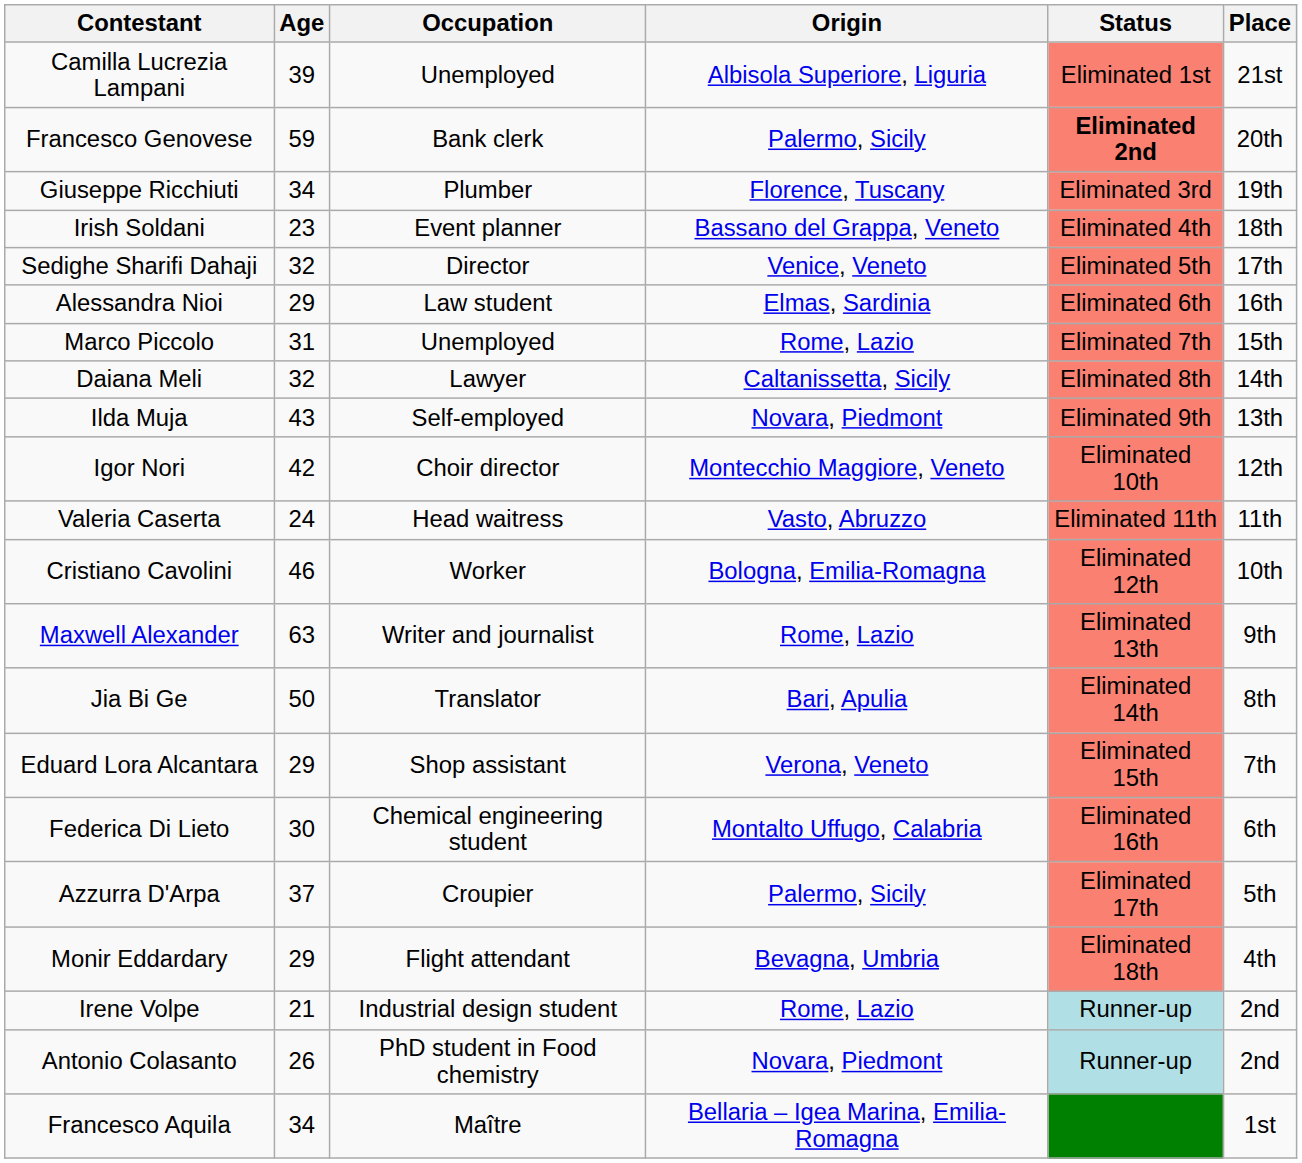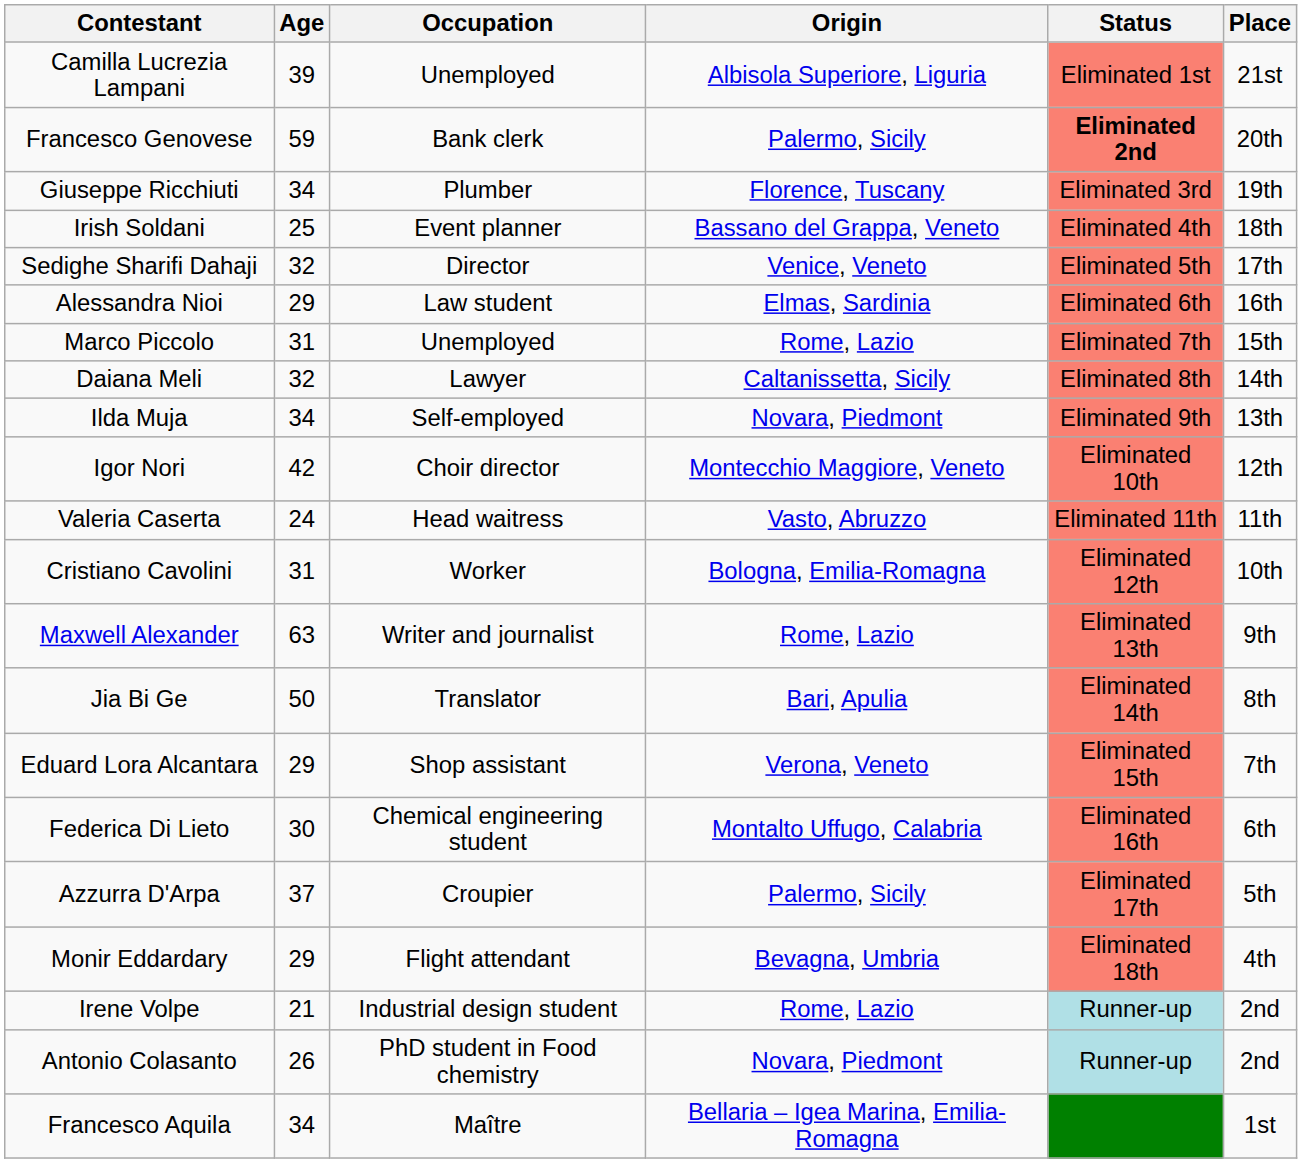 <table class="wikitable" style="text-align: center;">
 <tr>
 <th>Contestant</th>
 <th>Age</th>
 <th>Occupation</th>
 <th>Origin</th>
 <th>Status</th>
 <th>Place</th>
 </tr>
 <tr>
 <td>Camilla Lucrezia Lampani</td>
 <td>39</td>
 <td>Unemployed</td>
 <td><a href='#'>Albisola Superiore</a>, <a href='#'>Liguria</a></td>
 <td bgcolor=#fa8072>Eliminated 1st</td>
 <td>21st</td>
 </tr>
 <tr>
 <td>Francesco Genovese</td>
 <td>59</td>
 <td>Bank clerk</td>
 <td><a href='#'>Palermo</a>, <a href='#'>Sicily</a></td>
 <td bgcolor=#fa8072><strong>Eliminated 2nd</strong></td>
 <td>20th</td>
 </tr>
 <tr>
 <td>Giuseppe Ricchiuti</td>
 <td>34</td>
 <td>Plumber</td>
 <td><a href='#'>Florence</a>, <a href='#'>Tuscany</a></td>
 <td bgcolor=#fa8072>Eliminated 3rd</td>
 <td>19th</td>
 </tr>
 <tr>
 <td>Irish Soldani</td>
-<td>23</td>
+<td>25</td>
 <td>Event planner</td>
 <td><a href='#'>Bassano del Grappa</a>, <a href='#'>Veneto</a></td>
 <td bgcolor=#fa8072>Eliminated 4th</td>
 <td>18th</td>
 </tr>
 <tr>
 <td>Sedighe Sharifi Dahaji</td>
 <td>32</td>
 <td>Director</td>
 <td><a href='#'>Venice</a>, <a href='#'>Veneto</a></td>
 <td bgcolor=#fa8072>Eliminated 5th</td>
 <td>17th</td>
 </tr>
 <tr>
 <td>Alessandra Nioi</td>
 <td>29</td>
 <td>Law student</td>
 <td><a href='#'>Elmas</a>, <a href='#'>Sardinia</a></td>
 <td bgcolor=#fa8072>Eliminated 6th</td>
 <td>16th</td>
 </tr>
 <tr>
 <td>Marco Piccolo</td>
 <td>31</td>
 <td>Unemployed</td>
 <td><a href='#'>Rome</a>, <a href='#'>Lazio</a></td>
 <td bgcolor=#fa8072>Eliminated 7th</td>
 <td>15th</td>
 </tr>
 <tr>
 <td>Daiana Meli</td>
 <td>32</td>
 <td>Lawyer</td>
 <td><a href='#'>Caltanissetta</a>, <a href='#'>Sicily</a></td>
 <td bgcolor=#fa8072>Eliminated 8th</td>
 <td>14th</td>
 </tr>
 <tr>
 <td>Ilda Muja</td>
-<td>43</td>
+<td>34</td>
 <td>Self-employed</td>
 <td><a href='#'>Novara</a>, <a href='#'>Piedmont</a></td>
 <td bgcolor=#fa8072>Eliminated 9th</td>
 <td>13th</td>
 </tr>
 <tr>
 <td>Igor Nori</td>
 <td>42</td>
 <td>Choir director</td>
 <td><a href='#'>Montecchio Maggiore</a>, <a href='#'>Veneto</a></td>
 <td bgcolor=#fa8072>Eliminated 10th</td>
 <td>12th</td>
 </tr>
 <tr>
 <td>Valeria Caserta</td>
 <td>24</td>
 <td>Head waitress</td>
 <td><a href='#'>Vasto</a>, <a href='#'>Abruzzo</a></td>
 <td bgcolor=#fa8072>Eliminated 11th</td>
 <td>11th</td>
 </tr>
 <tr>
 <td>Cristiano Cavolini</td>
-<td>46</td>
+<td>31</td>
 <td>Worker</td>
 <td><a href='#'>Bologna</a>, <a href='#'>Emilia-Romagna</a></td>
 <td bgcolor=#fa8072>Eliminated 12th</td>
 <td>10th</td>
 </tr>
 <tr>
 <td><a href='#'>Maxwell Alexander</a></td>
 <td>63</td>
 <td>Writer and journalist</td>
 <td><a href='#'>Rome</a>, <a href='#'>Lazio</a></td>
 <td bgcolor=#fa8072>Eliminated 13th</td>
 <td>9th</td>
 </tr>
 <tr>
 <td>Jia Bi Ge</td>
 <td>50</td>
 <td>Translator</td>
 <td><a href='#'>Bari</a>, <a href='#'>Apulia</a></td>
 <td bgcolor=#fa8072>Eliminated 14th</td>
 <td>8th</td>
 </tr>
 <tr>
 <td>Eduard Lora Alcantara</td>
 <td>29</td>
 <td>Shop assistant</td>
 <td><a href='#'>Verona</a>, <a href='#'>Veneto</a></td>
 <td bgcolor=#fa8072>Eliminated 15th</td>
 <td>7th</td>
 </tr>
 <tr>
 <td>Federica Di Lieto</td>
 <td>30</td>
 <td>Chemical engineering student</td>
 <td><a href='#'>Montalto Uffugo</a>, <a href='#'>Calabria</a></td>
 <td bgcolor=#fa8072>Eliminated 16th</td>
 <td>6th</td>
 </tr>
 <tr>
 <td>Azzurra D'Arpa</td>
 <td>37</td>
 <td>Croupier</td>
 <td><a href='#'>Palermo</a>, <a href='#'>Sicily</a></td>
 <td bgcolor=#fa8072>Eliminated 17th</td>
 <td>5th</td>
 </tr>
 <tr>
 <td>Monir Eddardary</td>
 <td>29</td>
 <td>Flight attendant</td>
 <td><a href='#'>Bevagna</a>, <a href='#'>Umbria</a></td>
 <td bgcolor=#fa8072>Eliminated 18th</td>
 <td>4th</td>
 </tr>
 <tr>
 <td>Irene Volpe</td>
 <td>21</td>
 <td>Industrial design student</td>
 <td><a href='#'>Rome</a>, <a href='#'>Lazio</a></td>
 <td bgcolor=#B0E0E6>Runner-up</td>
 <td>2nd</td>
 </tr>
 <tr>
 <td>Antonio Colasanto</td>
 <td>26</td>
 <td>PhD student in Food chemistry</td>
 <td><a href='#'>Novara</a>, <a href='#'>Piedmont</a></td>
 <td bgcolor=#B0E0E6>Runner-up</td>
 <td>2nd</td>
 </tr>
 <tr>
 <td>Francesco Aquila</td>
 <td>34</td>
 <td>Maître</td>
 <td><a href='#'>Bellaria – Igea Marina</a>, <a href='#'>Emilia-Romagna</a></td>
 <td bgcolor=green></td>
 <td>1st</td>
 </tr>
 </table>
